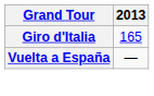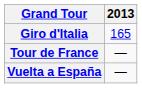 <table class="wikitable plainrowheaders">
 <tr>
 <th scope="col"><a href='#'>Grand Tour</a></th>
 <th scope="col">2013</th>
 </tr>
 <tr style="text-align:center;">
 <th scope="row"> <a href='#'>Giro d'Italia</a></th>
 <td><a href='#'>165</a></td>
 </tr>
 <tr style="text-align:center;">
+<th scope="row"> <a href='#'>Tour de France</a></th>
+<td>—</td>
+</tr>
+<tr style="text-align:center;">
 <th scope="row"> <a href='#'>Vuelta a España</a></th>
 <td>—</td>
 </tr>
 </table>
